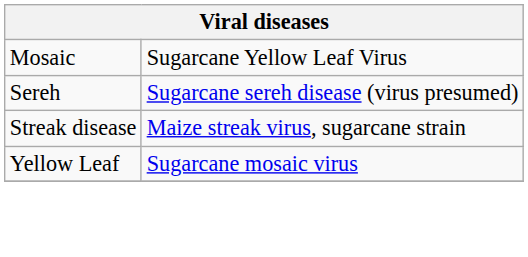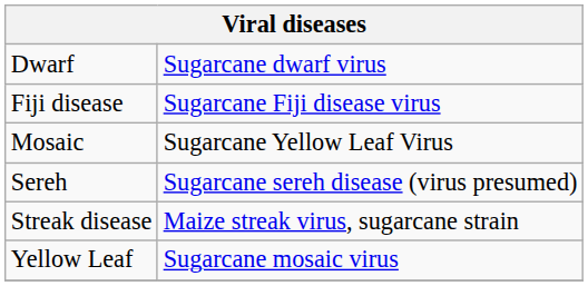 <table class="wikitable" style="clear">
 <tr>
 <th colspan=2><strong>Viral diseases</strong><br></th>
+</tr>
+<tr>
+<td>Dwarf</td>
+<td><a href='#'>Sugarcane dwarf virus</a></td>
+</tr>
+<tr>
+<td>Fiji disease</td>
+<td><a href='#'>Sugarcane Fiji disease virus</a></td>
 </tr>
 <tr>
 <td>Mosaic</td>
 <td>Sugarcane Yellow Leaf Virus</td>
 </tr>
 <tr>
 <td>Sereh</td>
 <td><a href='#'>Sugarcane sereh disease</a> (virus presumed)</td>
 </tr>
 <tr>
 <td>Streak disease</td>
 <td><a href='#'>Maize streak virus</a>, sugarcane strain</td>
 </tr>
 <tr>
 <td>Yellow Leaf</td>
 <td><a href='#'>Sugarcane mosaic virus</a></td>
 </tr>
 <tr stem canker>
 </tr>
 </table>
